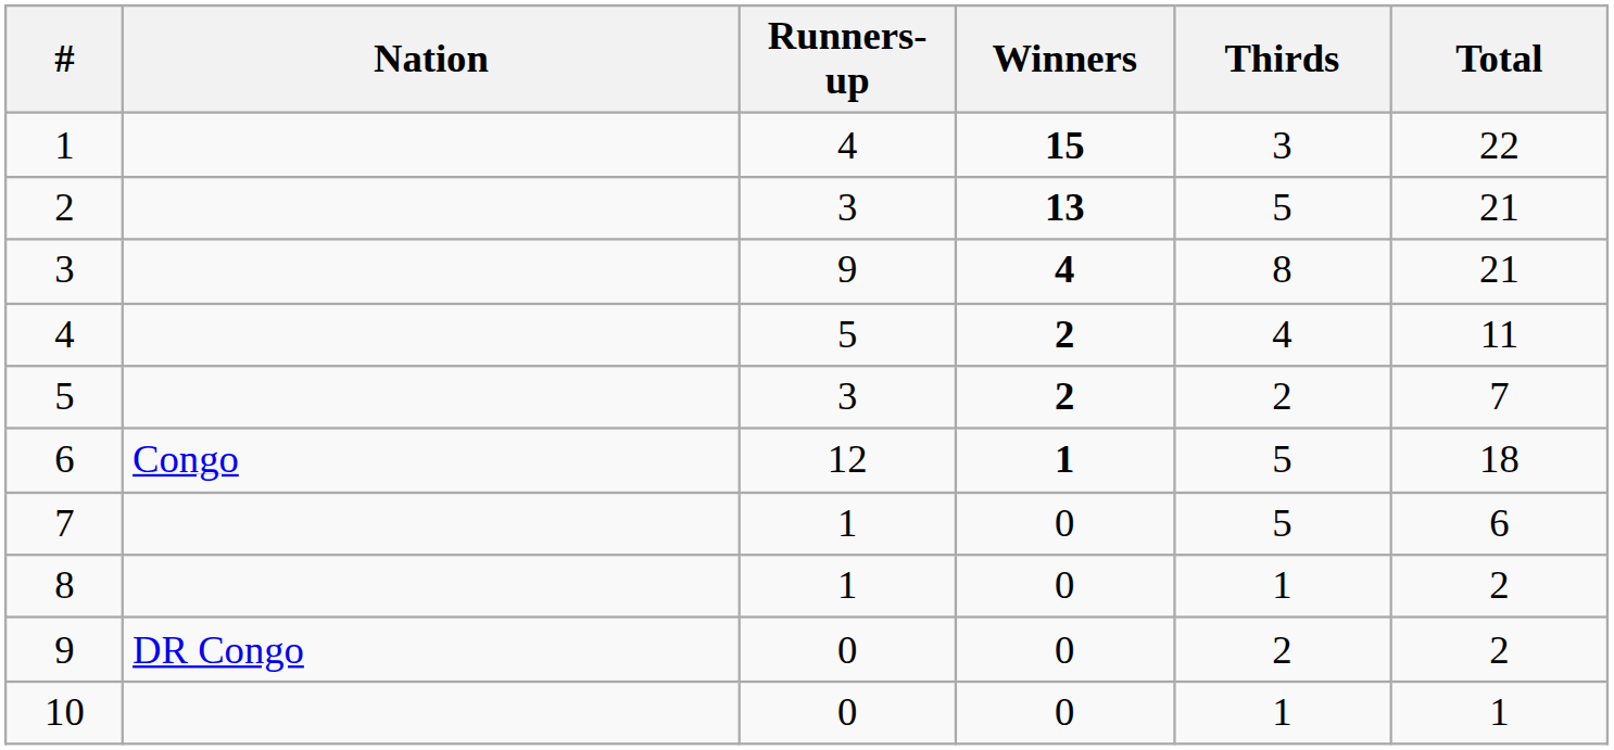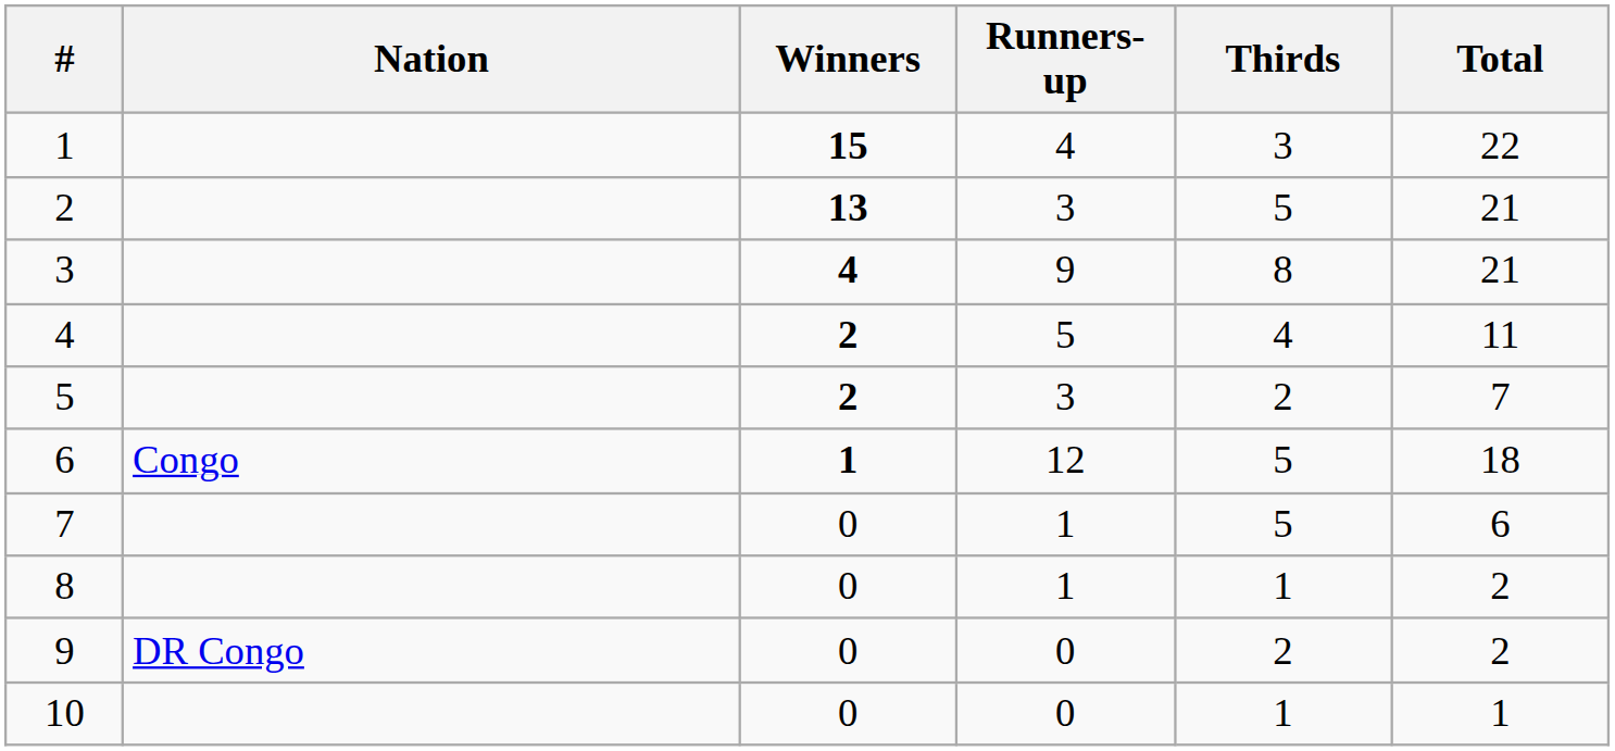 <table class="wikitable">
 <tr>
 <th width=40>#</th>
 <th width=240>Nation</th>
+<th width=80>Winners</th>
 <th width=80>Runners-up</th>
-<th width=80>Winners</th>
 <th width=80>Thirds</th>
 <th width=80>Total</th>
 </tr>
 <tr>
 <td align=center>1</td>
 <td></td>
+<td align=center><strong>15</strong></td>
 <td align=center>4</td>
-<td align=center><strong>15</strong></td>
 <td align=center>3</td>
 <td align=center>22</td>
 </tr>
 <tr>
 <td align=center>2</td>
 <td></td>
+<td align=center><strong>13</strong></td>
 <td align=center>3</td>
-<td align=center><strong>13</strong></td>
 <td align=center>5</td>
 <td align=center>21</td>
 </tr>
 <tr>
 <td align=center>3</td>
 <td></td>
+<td align=center><strong>4</strong></td>
 <td align=center>9</td>
-<td align=center><strong>4</strong></td>
 <td align=center>8</td>
 <td align=center>21</td>
 </tr>
 <tr>
 <td align=center>4</td>
 <td></td>
+<td align=center><strong>2</strong></td>
 <td align=center>5</td>
-<td align=center><strong>2</strong></td>
 <td align=center>4</td>
 <td align=center>11</td>
 </tr>
 <tr>
 <td align=center>5</td>
 <td></td>
+<td align=center><strong>2</strong></td>
 <td align=center>3</td>
-<td align=center><strong>2</strong></td>
 <td align=center>2</td>
 <td align=center>7</td>
 </tr>
 <tr>
 <td align=center>6</td>
 <td> <a href='#'>Congo</a></td>
+<td align=center><strong>1</strong></td>
 <td align=center>12</td>
-<td align=center><strong>1</strong></td>
 <td align=center>5</td>
 <td align=center>18</td>
 </tr>
 <tr>
 <td align=center>7</td>
 <td></td>
+<td align=center>0</td>
 <td align=center>1</td>
-<td align=center>0</td>
 <td align=center>5</td>
 <td align=center>6</td>
 </tr>
 <tr>
 <td align=center>8</td>
 <td></td>
+<td align=center>0</td>
 <td align=center>1</td>
-<td align=center>0</td>
 <td align=center>1</td>
 <td align=center>2</td>
 </tr>
 <tr>
 <td align=center>9</td>
 <td> <a href='#'>DR Congo</a></td>
 <td align=center>0</td>
 <td align=center>0</td>
 <td align=center>2</td>
 <td align=center>2</td>
 </tr>
 <tr>
 <td align=center>10</td>
 <td></td>
 <td align=center>0</td>
 <td align=center>0</td>
 <td align=center>1</td>
 <td align=center>1</td>
 </tr>
 </table>
